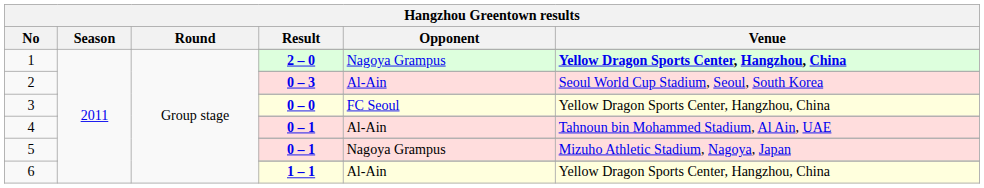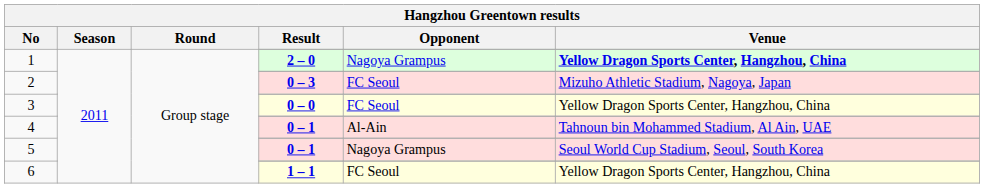 <table width=70% class="wikitable sortable collapsible collapsed" style="text-align:">
 <tr>
 <th colspan=6>Hangzhou Greentown results</th>
 </tr>
 <tr>
 <th width=5%>No</th>
 <th width=7%>Season</th>
 <th width=12%>Round</th>
 <th width=8%>Result</th>
 <th width=20%>Opponent</th>
 <th width=40%>Venue</th>
 </tr>
 <tr>
 <td rowspan=2 align=center>1</td>
 <td rowspan=12 align=center><a href='#'>2011</a></td>
 <td rowspan=12 align=center>Group stage</td>
 </tr>
 <tr bgcolor=#ddffdd>
 <td align=center><a href='#'><strong>2 – 0</strong></a></td>
 <td> <a href='#'>Nagoya Grampus</a></td>
 <td><strong><a href='#'>Yellow Dragon Sports Center</a>, <a href='#'>Hangzhou</a>, <a href='#'>China</a></strong></td>
 </tr>
 <tr>
 <td rowspan=2 align=center>2</td>
 </tr>
 <tr bgcolor=#ffdddd>
 <td align=center><a href='#'><strong>0 – 3</strong></a></td>
-<td> <a href='#'>Al-Ain</a></td>
-<td><a href='#'>Seoul World Cup Stadium</a>, <a href='#'>Seoul</a>, <a href='#'>South Korea</a></td>
+<td> <a href='#'>FC Seoul</a></td>
+<td><a href='#'>Mizuho Athletic Stadium</a>, <a href='#'>Nagoya</a>, <a href='#'>Japan</a></td>
 </tr>
 <tr>
 <td rowspan=2 align=center>3</td>
 </tr>
 <tr bgcolor=#ffffdd>
 <td align=center><a href='#'><strong>0 – 0</strong></a></td>
 <td> <a href='#'>FC Seoul</a></td>
 <td>Yellow Dragon Sports Center, Hangzhou, China</td>
 </tr>
 <tr>
 <td rowspan=2 align=center>4</td>
 </tr>
 <tr bgcolor=#ffdddd>
 <td align=center><a href='#'><strong>0 – 1</strong></a></td>
 <td> Al-Ain</td>
 <td><a href='#'>Tahnoun bin Mohammed Stadium</a>, <a href='#'>Al Ain</a>, <a href='#'>UAE</a></td>
 </tr>
 <tr>
 <td rowspan=2 align=center>5</td>
 </tr>
 <tr bgcolor=#ffdddd>
 <td align=center><a href='#'><strong>0 – 1</strong></a></td>
 <td> Nagoya Grampus</td>
-<td><a href='#'>Mizuho Athletic Stadium</a>, <a href='#'>Nagoya</a>, <a href='#'>Japan</a></td>
+<td><a href='#'>Seoul World Cup Stadium</a>, <a href='#'>Seoul</a>, <a href='#'>South Korea</a></td>
 </tr>
 <tr>
 <td rowspan=2 align=center>6</td>
 </tr>
 <tr bgcolor=#ffffdd>
 <td align=center><a href='#'><strong>1 – 1</strong></a></td>
-<td> Al-Ain</td>
+<td> FC Seoul</td>
 <td>Yellow Dragon Sports Center, Hangzhou, China</td>
 </tr>
 </table>
